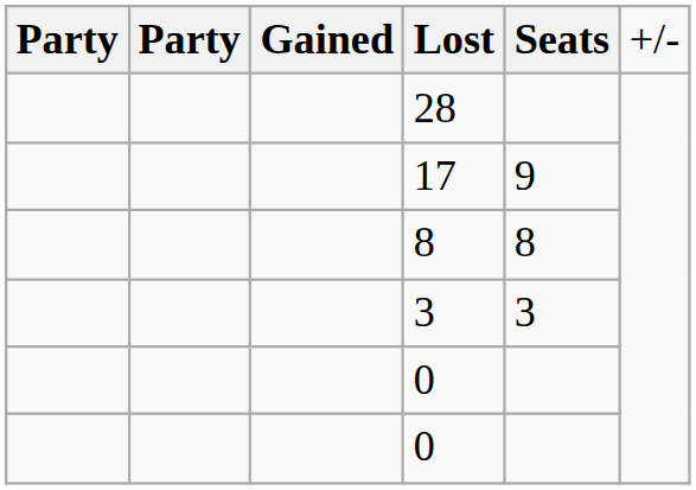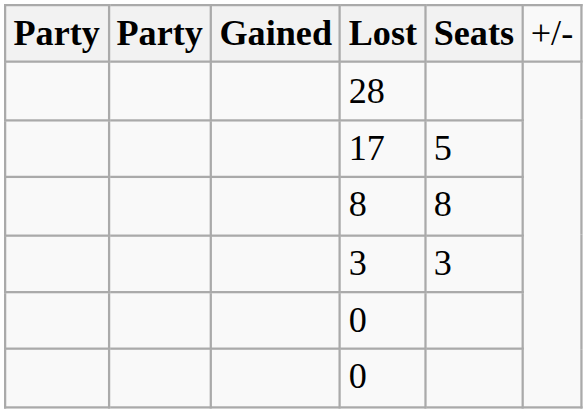 <table class="wikitable">
 <tr>
 <th>Party</th>
 <th>Party</th>
 <th>Gained</th>
 <th>Lost</th>
 <th>Seats</th>
 <td>+/-</td>
 </tr>
 <tr>
 <td></td>
 <td></td>
 <td></td>
 <td>28</td>
 <td></td>
 </tr>
 <tr>
 <td></td>
 <td></td>
 <td></td>
 <td>17</td>
-<td>9</td>
+<td>5</td>
 </tr>
 <tr>
 <td></td>
 <td></td>
 <td></td>
 <td>8</td>
 <td>8</td>
 </tr>
 <tr>
 <td></td>
 <td></td>
 <td></td>
 <td>3</td>
 <td>3</td>
 </tr>
 <tr>
 <td></td>
 <td></td>
 <td></td>
 <td>0</td>
 <td></td>
 </tr>
 <tr>
 <td></td>
 <td></td>
 <td></td>
 <td>0</td>
 <td></td>
 </tr>
 </table>
